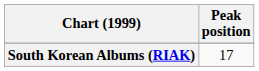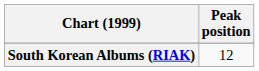 <table class="wikitable plainrowheaders sortable" style="text-align:center;">
 <tr>
 <th>Chart (1999)</th>
 <th>Peak<br>position</th>
 </tr>
 <tr>
 </tr>
 <tr>
 <th scope="row">South Korean Albums (<a href='#'>RIAK</a>)</th>
-<td>17</td>
+<td>12</td>
 </tr>
 </table>
